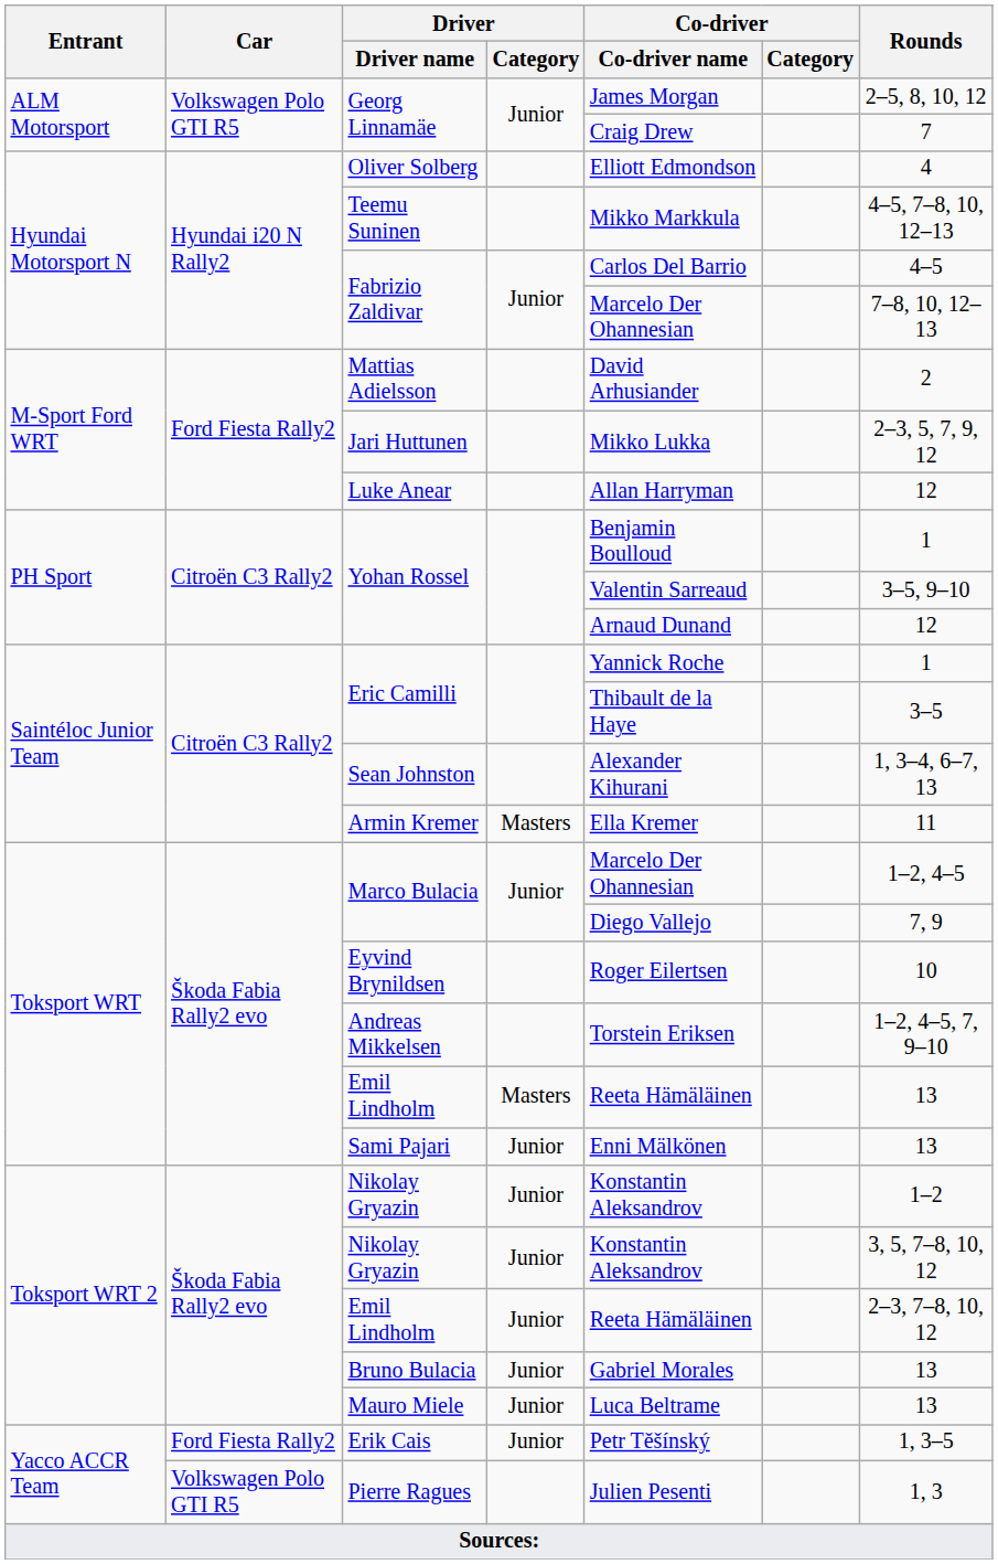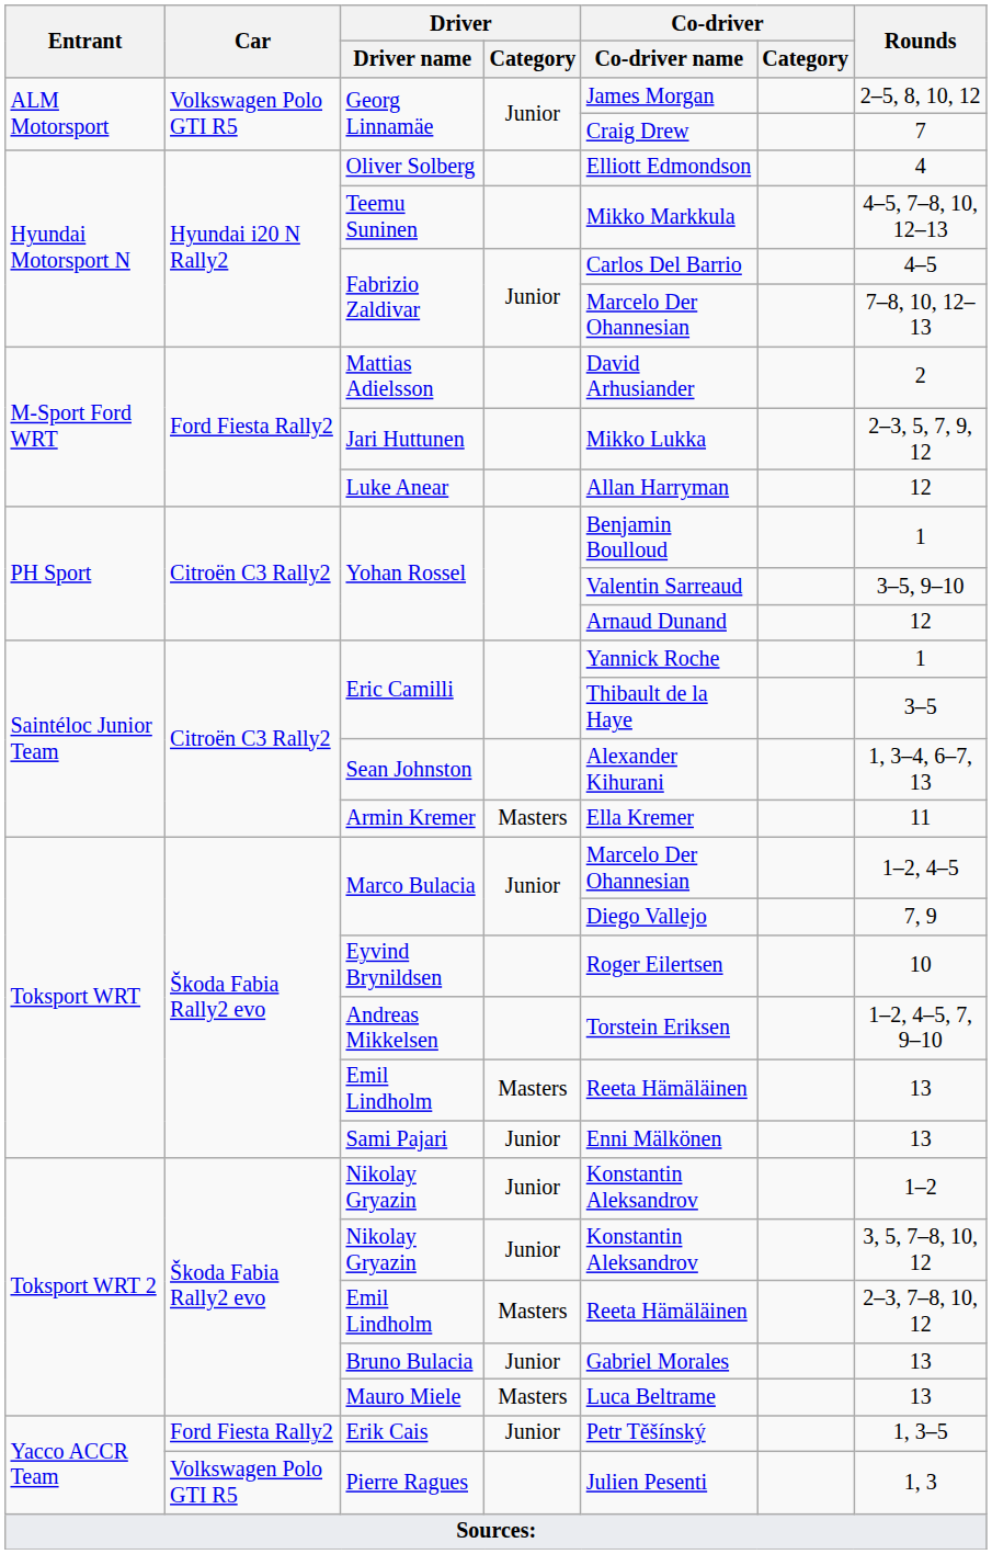 <table class="wikitable" style="font-size: 85%;">
 <tr>
 <th rowspan="2">Entrant</th>
 <th rowspan="2">Car</th>
 <th colspan="2">Driver</th>
 <th colspan="2">Co-driver</th>
 <th rowspan="2">Rounds</th>
 </tr>
 <tr>
 <th>Driver name</th>
 <th>Category</th>
 <th>Co-driver name</th>
 <th>Category</th>
 </tr>
 <tr>
 <td rowspan="2"> <a href='#'>ALM Motorsport</a></td>
 <td rowspan="2"><a href='#'>Volkswagen Polo GTI R5</a></td>
 <td rowspan="2"> <a href='#'>Georg Linnamäe</a></td>
 <td rowspan="2" align="center">Junior</td>
 <td> <a href='#'>James Morgan</a></td>
 <td></td>
 <td align="center">2–5, 8, 10, 12</td>
 </tr>
 <tr>
 <td> <a href='#'>Craig Drew</a></td>
 <td></td>
 <td align="center">7</td>
 </tr>
 <tr>
 <td rowspan="4"> <a href='#'>Hyundai Motorsport N</a></td>
 <td rowspan="4"><a href='#'>Hyundai i20 N Rally2</a></td>
 <td> <a href='#'>Oliver Solberg</a></td>
 <td></td>
 <td> <a href='#'>Elliott Edmondson</a></td>
 <td></td>
 <td align="center">4</td>
 </tr>
 <tr>
 <td> <a href='#'>Teemu Suninen</a></td>
 <td></td>
 <td> <a href='#'>Mikko Markkula</a></td>
 <td></td>
 <td align="center">4–5, 7–8, 10, 12–13</td>
 </tr>
 <tr>
 <td rowspan="2"> <a href='#'>Fabrizio Zaldivar</a></td>
 <td rowspan="2" align="center">Junior</td>
 <td> <a href='#'>Carlos Del Barrio</a></td>
 <td></td>
 <td align="center">4–5</td>
 </tr>
 <tr>
 <td> <a href='#'>Marcelo Der Ohannesian</a></td>
 <td></td>
 <td align="center">7–8, 10, 12–13</td>
 </tr>
 <tr>
 <td rowspan="3"> <a href='#'>M-Sport Ford WRT</a></td>
 <td rowspan="3"><a href='#'>Ford Fiesta Rally2</a></td>
 <td> <a href='#'>Mattias Adielsson</a></td>
 <td></td>
 <td> <a href='#'>David Arhusiander</a></td>
 <td></td>
 <td align="center">2</td>
 </tr>
 <tr>
 <td> <a href='#'>Jari Huttunen</a></td>
 <td></td>
 <td> <a href='#'>Mikko Lukka</a></td>
 <td></td>
 <td align="center">2–3, 5, 7, 9, 12</td>
 </tr>
 <tr>
 <td> <a href='#'>Luke Anear</a></td>
 <td></td>
 <td> <a href='#'>Allan Harryman</a></td>
 <td></td>
 <td align="center">12</td>
 </tr>
 <tr>
 <td rowspan="3"> <a href='#'>PH Sport</a></td>
 <td rowspan="3"><a href='#'>Citroën C3 Rally2</a></td>
 <td rowspan="3"> <a href='#'>Yohan Rossel</a></td>
 <td rowspan="3"></td>
 <td> <a href='#'>Benjamin Boulloud</a></td>
 <td></td>
 <td align="center">1</td>
 </tr>
 <tr>
 <td> <a href='#'>Valentin Sarreaud</a></td>
 <td></td>
 <td align="center">3–5, 9–10</td>
 </tr>
 <tr>
 <td> <a href='#'>Arnaud Dunand</a></td>
 <td></td>
 <td align="center">12</td>
 </tr>
 <tr>
 <td rowspan="4"> <a href='#'>Saintéloc Junior Team</a></td>
 <td rowspan="4"><a href='#'>Citroën C3 Rally2</a></td>
 <td rowspan="2"> <a href='#'>Eric Camilli</a></td>
 <td rowspan="2"></td>
 <td> <a href='#'>Yannick Roche</a></td>
 <td></td>
 <td align="center">1</td>
 </tr>
 <tr>
 <td> <a href='#'>Thibault de la Haye</a></td>
 <td></td>
 <td align="center">3–5</td>
 </tr>
 <tr>
 <td> <a href='#'>Sean Johnston</a></td>
 <td></td>
 <td> <a href='#'>Alexander Kihurani</a></td>
 <td></td>
 <td align="center">1, 3–4, 6–7, 13</td>
 </tr>
 <tr>
 <td> <a href='#'>Armin Kremer</a></td>
 <td align="center">Masters</td>
 <td> <a href='#'>Ella Kremer</a></td>
 <td></td>
 <td align="center">11</td>
 </tr>
 <tr>
 <td rowspan="6"> <a href='#'>Toksport WRT</a></td>
 <td rowspan="6"><a href='#'>Škoda Fabia Rally2 evo</a></td>
 <td rowspan="2"> <a href='#'>Marco Bulacia</a></td>
 <td rowspan="2" align="center">Junior</td>
 <td> <a href='#'>Marcelo Der Ohannesian</a></td>
 <td></td>
 <td align="center">1–2, 4–5</td>
 </tr>
 <tr>
 <td> <a href='#'>Diego Vallejo</a></td>
 <td></td>
 <td align="center">7, 9</td>
 </tr>
 <tr>
 <td> <a href='#'>Eyvind Brynildsen</a></td>
 <td></td>
 <td> <a href='#'>Roger Eilertsen</a></td>
 <td></td>
 <td align="center">10</td>
 </tr>
 <tr>
 <td> <a href='#'>Andreas Mikkelsen</a></td>
 <td align="center"></td>
 <td> <a href='#'>Torstein Eriksen</a></td>
 <td></td>
 <td align="center">1–2, 4–5, 7, 9–10</td>
 </tr>
 <tr>
 <td> <a href='#'>Emil Lindholm</a></td>
 <td align="center">Masters</td>
 <td> <a href='#'>Reeta Hämäläinen</a></td>
 <td></td>
 <td align="center">13</td>
 </tr>
 <tr>
 <td> <a href='#'>Sami Pajari</a></td>
 <td align="center">Junior</td>
 <td> <a href='#'>Enni Mälkönen</a></td>
 <td></td>
 <td align="center">13</td>
 </tr>
 <tr>
 <td rowspan="5"> <a href='#'>Toksport WRT 2</a></td>
 <td rowspan="5"><a href='#'>Škoda Fabia Rally2 evo</a></td>
 <td> <a href='#'>Nikolay Gryazin</a></td>
 <td align="center">Junior</td>
 <td> <a href='#'>Konstantin Aleksandrov</a></td>
 <td></td>
 <td align="center">1–2</td>
 </tr>
 <tr>
 <td> <a href='#'>Nikolay Gryazin</a></td>
 <td align="center">Junior</td>
 <td> <a href='#'>Konstantin Aleksandrov</a></td>
 <td></td>
 <td align="center">3, 5, 7–8, 10, 12</td>
 </tr>
 <tr>
 <td> <a href='#'>Emil Lindholm</a></td>
-<td align="center">Junior</td>
+<td align="center">Masters</td>
 <td> <a href='#'>Reeta Hämäläinen</a></td>
 <td></td>
 <td align="center">2–3, 7–8, 10, 12</td>
 </tr>
 <tr>
 <td> <a href='#'>Bruno Bulacia</a></td>
 <td align="center">Junior</td>
 <td> <a href='#'>Gabriel Morales</a></td>
 <td></td>
 <td align="center">13</td>
 </tr>
 <tr>
 <td> <a href='#'>Mauro Miele</a></td>
-<td align="center">Junior</td>
+<td align="center">Masters</td>
 <td> <a href='#'>Luca Beltrame</a></td>
 <td></td>
 <td align="center">13</td>
 </tr>
 <tr>
 <td rowspan="2"> <a href='#'>Yacco ACCR Team</a></td>
 <td><a href='#'>Ford Fiesta Rally2</a></td>
 <td> <a href='#'>Erik Cais</a></td>
 <td align="center">Junior</td>
 <td> <a href='#'>Petr Těšínský</a></td>
 <td></td>
 <td align="center">1, 3–5</td>
 </tr>
 <tr>
 <td><a href='#'>Volkswagen Polo GTI R5</a></td>
 <td> <a href='#'>Pierre Ragues</a></td>
 <td align="center"></td>
 <td> <a href='#'>Julien Pesenti</a></td>
 <td></td>
 <td align="center">1, 3</td>
 </tr>
 <tr>
 <td colspan="7" style="background-color:#EAECF0;text-align:center"><strong>Sources:</strong></td>
 </tr>
 </table>
